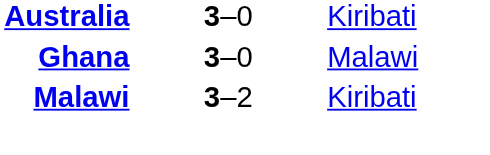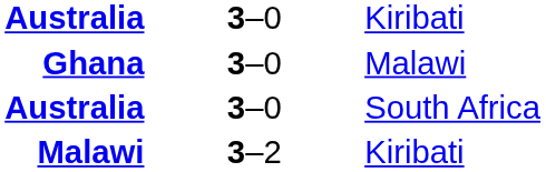 <table>
 <tr>
 <th width=200></th>
 <th width=100></th>
 <th width=200></th>
 </tr>
 <tr>
 <td align=right><strong><a href='#'>Australia</a> </strong></td>
 <td align=center><strong>3</strong>–0</td>
 <td> <a href='#'>Kiribati</a></td>
 </tr>
 <tr>
 <td align=right><strong><a href='#'>Ghana</a> </strong></td>
 <td align=center><strong>3</strong>–0</td>
 <td> <a href='#'>Malawi</a></td>
 </tr>
 <tr>
+<td align=right><strong><a href='#'>Australia</a> </strong></td>
+<td align=center><strong>3</strong>–0</td>
+<td> <a href='#'>South Africa</a></td>
+</tr>
+<tr>
 <td align=right><strong><a href='#'>Malawi</a> </strong></td>
 <td align=center><strong>3</strong>–2</td>
 <td> <a href='#'>Kiribati</a></td>
 </tr>
 </table>
